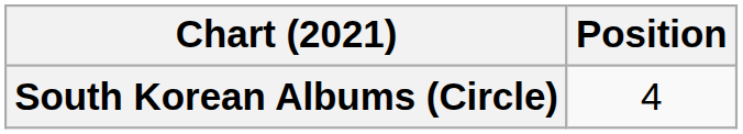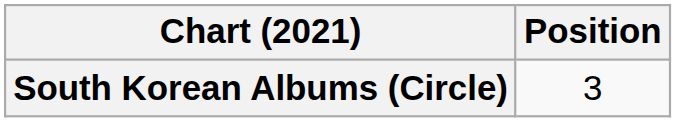 <table class="wikitable sortable plainrowheaders" style="text-align:center">
 <tr>
 <th scope="col">Chart (2021)</th>
 <th scope="col">Position</th>
 </tr>
 <tr>
 <th scope="row">South Korean Albums (Circle)</th>
-<td>4</td>
+<td>3</td>
 </tr>
 </table>
